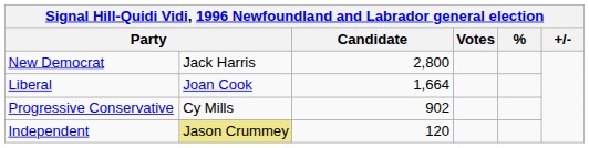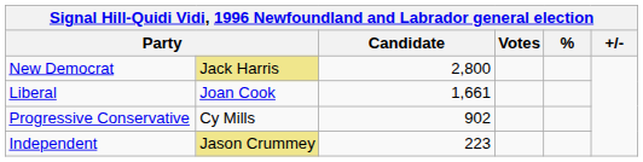 <table class="wikitable">
 <tr>
 <th colspan="6"><a href='#'>Signal Hill-Quidi Vidi</a>, <a href='#'>1996 Newfoundland and Labrador general election</a></th>
 </tr>
 <tr>
 <th colspan="2" style="width: 200px">Party</th>
 <th style="width: 170px">Candidate</th>
 <th style="width: 40px">Votes</th>
 <th style="width: 40px">%</th>
 <th style="width: 40px">+/-</th>
 </tr>
 <tr>
 <td style="width: 185px"><a href='#'>New Democrat</a></td>
-<td>Jack Harris</td>
+<td style="background: khaki;">Jack Harris</td>
 <td align=right>2,800</td>
 <td align=right></td>
 <td align=right></td>
 </tr>
 <tr>
 <td style="width: 185px"><a href='#'>Liberal</a></td>
 <td><a href='#'>Joan Cook</a></td>
-<td align=right>1,664</td>
+<td align=right>1,661</td>
 <td align=right></td>
 <td align=right></td>
 </tr>
 <tr>
 <td style="width: 185px"><a href='#'>Progressive Conservative</a></td>
 <td>Cy Mills</td>
 <td align=right>902</td>
 <td align=right></td>
 <td align=right></td>
 </tr>
 <tr>
 <td style="width: 185px"><a href='#'>Independent</a></td>
 <td style="background: khaki;">Jason Crummey</td>
-<td align=right>120</td>
+<td align=right>223</td>
 <td align=right></td>
 <td align=right></td>
 </tr>
 </table>
